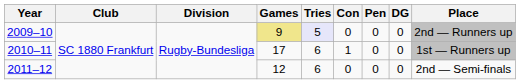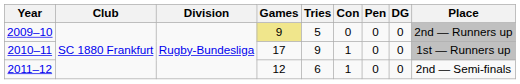 <table class="wikitable">
 <tr>
 <th>Year</th>
 <th>Club</th>
 <th>Division</th>
 <th>Games</th>
 <th>Tries</th>
 <th>Con</th>
 <th>Pen</th>
 <th>DG</th>
 <th>Place</th>
 </tr>
 <tr align="center">
 <td><a href='#'>2009–10</a></td>
 <td rowspan=3><a href='#'>SC 1880 Frankfurt</a></td>
 <td rowspan=3><a href='#'>Rugby-Bundesliga</a></td>
 <td style="background: khaki;">9</td>
-<td style="background: lavender;">5</td>
+<td>5</td>
 <td>0</td>
 <td>0</td>
 <td>0</td>
 <td bgcolor=silver>2nd — Runners up</td>
 </tr>
 <tr align="center">
 <td><a href='#'>2010–11</a></td>
 <td>17</td>
-<td>6</td>
+<td>9</td>
 <td>1</td>
 <td>0</td>
 <td>0</td>
 <td bgcolor=silver>1st — Runners up</td>
 </tr>
 <tr align="center">
 <td><a href='#'>2011–12</a></td>
 <td>12</td>
 <td>6</td>
-<td>0</td>
+<td>1</td>
 <td>0</td>
 <td>0</td>
 <td>2nd — Semi-finals</td>
 </tr>
 </table>
